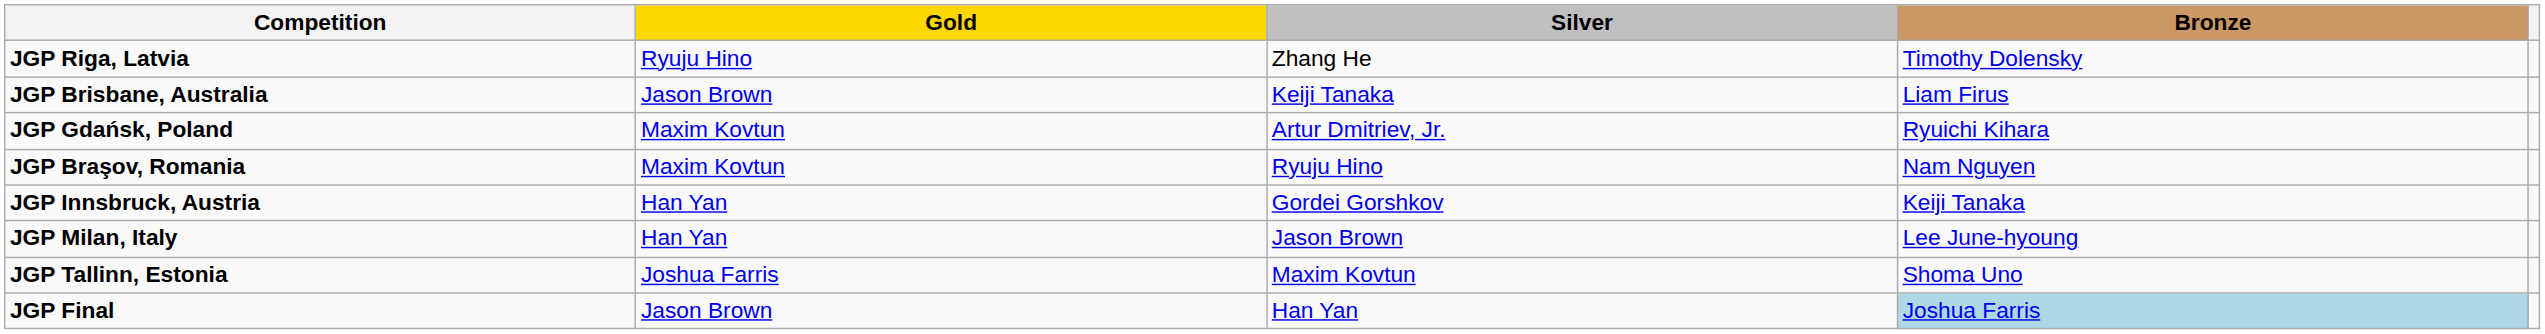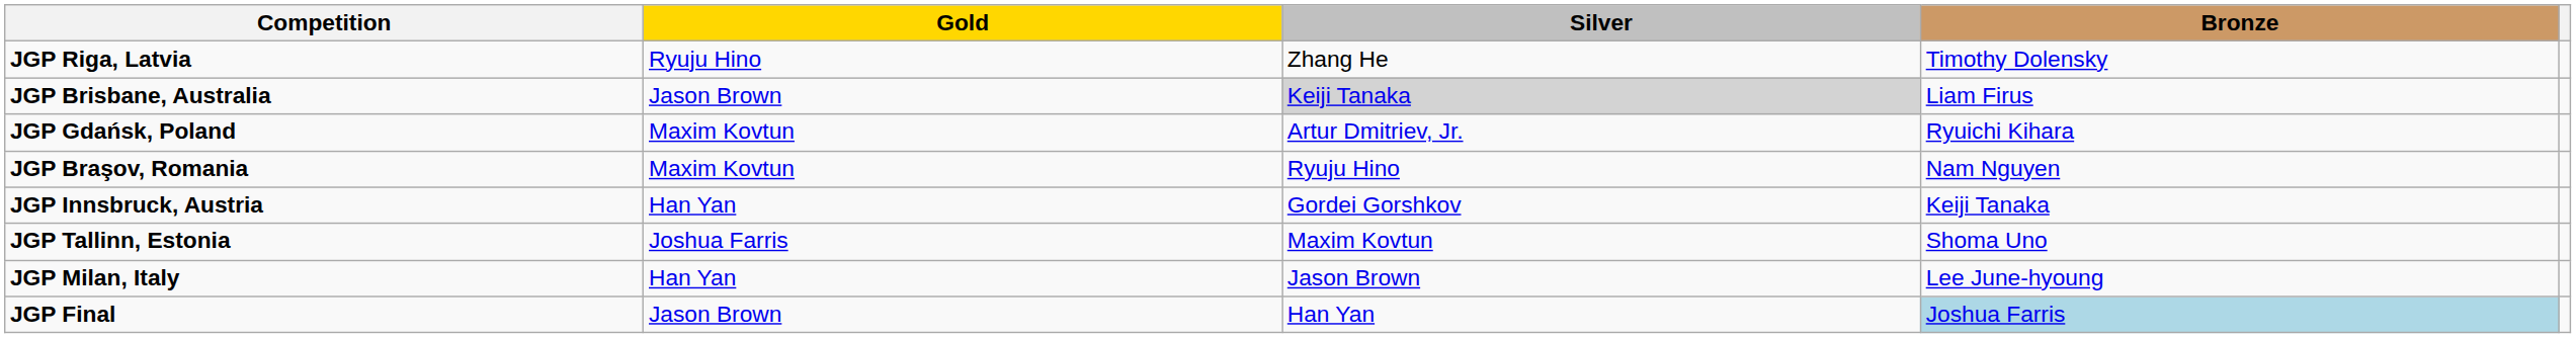 <table class="wikitable unsortable" style="text-align:left; width:90%">
 <tr>
 <th scope="col" style="text-align:center; width:25%">Competition</th>
 <td scope="col" style="text-align:center; width:25%; background:gold"><strong>Gold</strong></td>
 <td scope="col" style="text-align:center; width:25%; background:silver"><strong>Silver</strong></td>
 <td scope="col" style="text-align:center; width:25%; background:#c96"><strong>Bronze</strong></td>
 <th scope="col" style="text-align:center"></th>
 </tr>
 <tr>
 <td><strong>JGP Riga, Latvia</strong></td>
 <td> <a href='#'>Ryuju Hino</a></td>
 <td> Zhang He</td>
 <td> <a href='#'>Timothy Dolensky</a></td>
 <td></td>
 </tr>
 <tr>
 <td><strong>JGP Brisbane, Australia</strong></td>
 <td> <a href='#'>Jason Brown</a></td>
-<td> <a href='#'>Keiji Tanaka</a></td>
+<td style="background: lightgrey;"> <a href='#'>Keiji Tanaka</a></td>
 <td> <a href='#'>Liam Firus</a></td>
 <td></td>
 </tr>
 <tr>
 <td><strong>JGP Gdańsk, Poland</strong></td>
 <td> <a href='#'>Maxim Kovtun</a></td>
 <td> <a href='#'>Artur Dmitriev, Jr.</a></td>
 <td> <a href='#'>Ryuichi Kihara</a></td>
 <td></td>
 </tr>
 <tr>
 <td><strong>JGP Braşov, Romania</strong></td>
 <td> <a href='#'>Maxim Kovtun</a></td>
 <td> <a href='#'>Ryuju Hino</a></td>
 <td> <a href='#'>Nam Nguyen</a></td>
 <td></td>
 </tr>
 <tr>
 <td><strong>JGP Innsbruck, Austria</strong></td>
 <td> <a href='#'>Han Yan</a></td>
 <td> <a href='#'>Gordei Gorshkov</a></td>
 <td> <a href='#'>Keiji Tanaka</a></td>
 <td></td>
 </tr>
 <tr>
+<td><strong>JGP Tallinn, Estonia</strong></td>
+<td> <a href='#'>Joshua Farris</a></td>
+<td> <a href='#'>Maxim Kovtun</a></td>
+<td> <a href='#'>Shoma Uno</a></td>
+<td></td>
+</tr>
+<tr>
 <td><strong>JGP Milan, Italy</strong></td>
 <td> <a href='#'>Han Yan</a></td>
 <td> <a href='#'>Jason Brown</a></td>
 <td> <a href='#'>Lee June-hyoung</a></td>
-<td></td>
-</tr>
-<tr>
-<td><strong>JGP Tallinn, Estonia</strong></td>
-<td> <a href='#'>Joshua Farris</a></td>
-<td> <a href='#'>Maxim Kovtun</a></td>
-<td> <a href='#'>Shoma Uno</a></td>
 <td></td>
 </tr>
 <tr>
 <td><strong>JGP Final</strong></td>
 <td> <a href='#'>Jason Brown</a></td>
 <td> <a href='#'>Han Yan</a></td>
 <td style="background: lightblue;"> <a href='#'>Joshua Farris</a></td>
 <td></td>
 </tr>
 </table>
